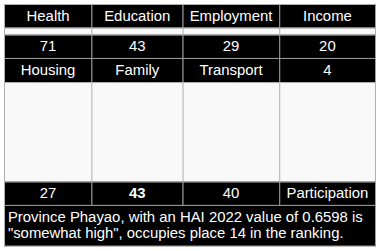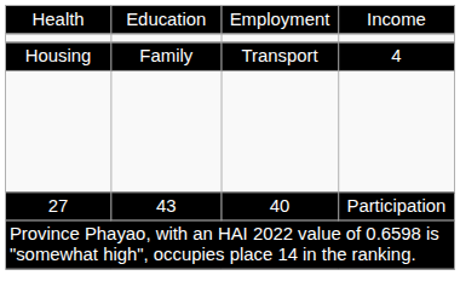 <table class="wikitable floatright" style="width:400px;">
 <tr>
 <td style="text-align:center; width:100px; background:black; color:white;">Health</td>
 <td style="text-align:center; width:100px; background:black; color:white;">Education</td>
 <td style="text-align:center; width:100px; background:black; color:white;">Employment</td>
 <td style="text-align:center; width:100px; background:black; color:white;">Income</td>
 </tr>
 <tr>
 <td></td>
 <td></td>
 <td></td>
 <td></td>
-</tr>
-<tr>
-<td style="text-align:center; background:black; color:white;">71</td>
-<td style="text-align:center; background:black; color:white;">43</td>
-<td style="text-align:center; background:black; color:white;">29</td>
-<td style="text-align:center; background:black; color:white;">20</td>
 </tr>
 <tr>
 <td style="text-align:center; background:black; color:white;">Housing</td>
 <td style="text-align:center; background:black; color:white;">Family</td>
 <td style="text-align:center; background:black; color:white;">Transport</td>
 <td style="text-align:center; background:black; color:white;">4</td>
 </tr>
 <tr>
 <td style="height:100px;"></td>
 <td></td>
 <td></td>
 <td></td>
 </tr>
 <tr>
 <td style="text-align:center; background:black; color:white;">27</td>
-<td style="text-align:center; background:black; color:white;"><strong>43</strong></td>
+<td style="text-align:center; background:black; color:white;">43</td>
 <td style="text-align:center; background:black; color:white;">40</td>
 <td style="text-align:center; background:black; color:white;">Participation</td>
 </tr>
 <tr>
 <td colspan="4"; style="background:black; color:white;">Province Phayao, with an HAI 2022 value of 0.6598 is "somewhat high", occupies place 14 in the ranking.</td>
 </tr>
 </table>
